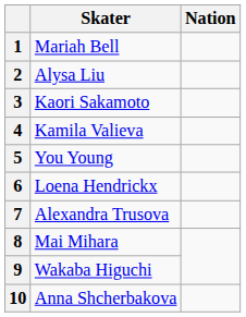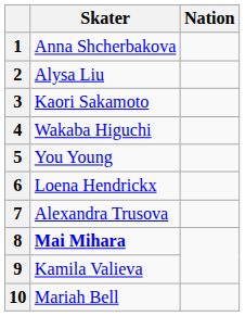 <table class="wikitable sortable" style="text-align: left">
 <tr>
 <th scope="col"></th>
 <th scope="col">Skater</th>
 <th scope="col">Nation</th>
 </tr>
 <tr>
 <th scope="row">1</th>
-<td><a href='#'>Mariah Bell</a></td>
+<td><a href='#'>Anna Shcherbakova</a></td>
 <td></td>
 </tr>
 <tr>
 <th scope="row">2</th>
 <td><a href='#'>Alysa Liu</a></td>
 <td></td>
 </tr>
 <tr>
 <th scope="row">3</th>
 <td><a href='#'>Kaori Sakamoto</a></td>
 <td></td>
 </tr>
 <tr>
 <th scope="row">4</th>
-<td><a href='#'>Kamila Valieva</a></td>
+<td><a href='#'>Wakaba Higuchi</a></td>
 <td></td>
 </tr>
 <tr>
 <th scope="row">5</th>
 <td><a href='#'>You Young</a></td>
 <td></td>
 </tr>
 <tr>
 <th scope="row">6</th>
 <td><a href='#'>Loena Hendrickx</a></td>
 <td></td>
 </tr>
 <tr>
 <th scope="row">7</th>
 <td><a href='#'>Alexandra Trusova</a></td>
 <td></td>
 </tr>
 <tr>
 <th scope="row">8</th>
-<td><a href='#'>Mai Mihara</a></td>
+<td><strong><a href='#'>Mai Mihara</a></strong></td>
 <td rowspan="2"></td>
 </tr>
 <tr>
 <th scope="row">9</th>
-<td><a href='#'>Wakaba Higuchi</a></td>
+<td><a href='#'>Kamila Valieva</a></td>
 </tr>
 <tr>
 <th scope="row">10</th>
-<td><a href='#'>Anna Shcherbakova</a></td>
+<td><a href='#'>Mariah Bell</a></td>
 <td></td>
 </tr>
 </table>
